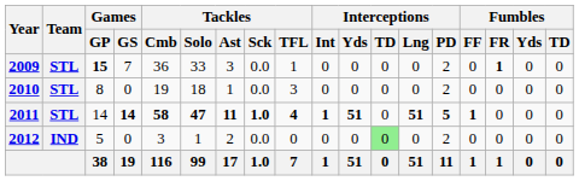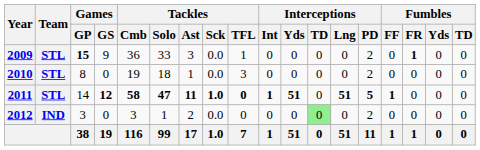 <table class="wikitable" style="text-align:center">
 <tr>
 <th rowspan="2">Year</th>
 <th rowspan="2">Team</th>
 <th colspan="2">Games</th>
 <th colspan="5">Tackles</th>
 <th colspan="5">Interceptions</th>
 <th colspan="4">Fumbles</th>
 </tr>
 <tr>
 <th>GP</th>
 <th>GS</th>
 <th>Cmb</th>
 <th>Solo</th>
 <th>Ast</th>
 <th>Sck</th>
 <th>TFL</th>
 <th>Int</th>
 <th>Yds</th>
 <th>TD</th>
 <th>Lng</th>
 <th>PD</th>
 <th>FF</th>
 <th>FR</th>
 <th>Yds</th>
 <th>TD</th>
 </tr>
 <tr>
 <th><a href='#'>2009</a></th>
 <th><a href='#'>STL</a></th>
 <td><strong>15</strong></td>
-<td>7</td>
+<td>9</td>
 <td>36</td>
 <td>33</td>
 <td>3</td>
 <td>0.0</td>
 <td>1</td>
 <td>0</td>
 <td>0</td>
 <td>0</td>
 <td>0</td>
 <td>2</td>
 <td>0</td>
 <td><strong>1</strong></td>
 <td>0</td>
 <td>0</td>
 </tr>
 <tr>
 <th><a href='#'>2010</a></th>
 <th><a href='#'>STL</a></th>
 <td>8</td>
 <td>0</td>
 <td>19</td>
 <td>18</td>
 <td>1</td>
 <td>0.0</td>
 <td>3</td>
 <td>0</td>
 <td>0</td>
 <td>0</td>
 <td>0</td>
 <td>2</td>
 <td>0</td>
 <td>0</td>
 <td>0</td>
 <td>0</td>
 </tr>
 <tr>
 <th><a href='#'>2011</a></th>
 <th><a href='#'>STL</a></th>
 <td>14</td>
-<td><strong>14</strong></td>
+<td><strong>12</strong></td>
 <td><strong>58</strong></td>
 <td><strong>47</strong></td>
 <td><strong>11</strong></td>
 <td><strong>1.0</strong></td>
-<td><strong>4</strong></td>
+<td><strong>0</strong></td>
 <td><strong>1</strong></td>
 <td><strong>51</strong></td>
 <td>0</td>
 <td><strong>51</strong></td>
 <td><strong>5</strong></td>
 <td><strong>1</strong></td>
 <td>0</td>
 <td>0</td>
 <td>0</td>
 </tr>
 <tr>
 <th><a href='#'>2012</a></th>
 <th><a href='#'>IND</a></th>
-<td>5</td>
+<td>3</td>
 <td>0</td>
 <td>3</td>
 <td>1</td>
 <td>2</td>
 <td>0.0</td>
 <td>0</td>
 <td>0</td>
 <td>0</td>
 <td style="background: lightgreen;">0</td>
 <td>0</td>
 <td>2</td>
 <td>0</td>
 <td>0</td>
 <td>0</td>
 <td>0</td>
 </tr>
 <tr>
 <th colspan="2"></th>
 <th>38</th>
 <th>19</th>
 <th>116</th>
 <th>99</th>
 <th>17</th>
 <th>1.0</th>
 <th>7</th>
 <th>1</th>
 <th>51</th>
 <th>0</th>
 <th>51</th>
 <th>11</th>
 <th>1</th>
 <th>1</th>
 <th>0</th>
 <th>0</th>
 </tr>
 </table>
